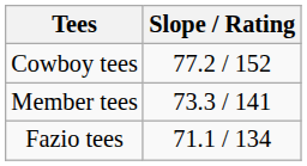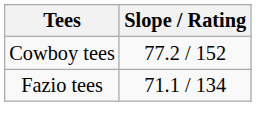 <table class="wikitable" style=text-align:center>
 <tr>
 <th>Tees</th>
 <th>Slope / Rating</th>
 </tr>
 <tr>
 <td>Cowboy tees</td>
 <td>77.2 / 152</td>
 </tr>
 <tr>
-<td>Member tees</td>
-<td>73.3 / 141</td>
-</tr>
-<tr>
 <td>Fazio tees</td>
 <td>71.1 / 134</td>
 </tr>
 </table>
